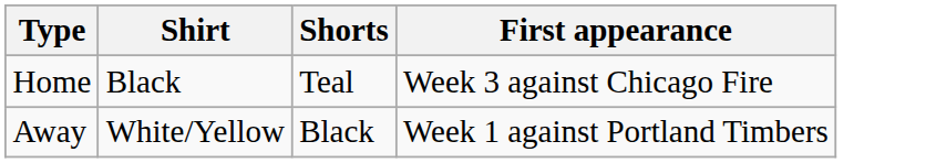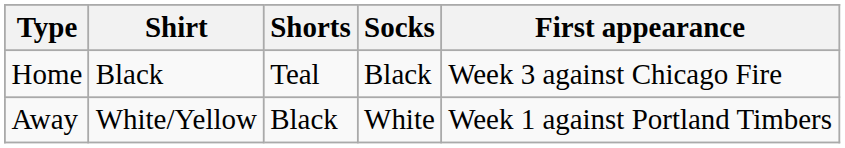 <table class="wikitable">
 <tr>
 <th>Type</th>
 <th>Shirt</th>
 <th>Shorts</th>
+<th>Socks</th>
 <th>First appearance</th>
 </tr>
 <tr>
 <td>Home</td>
 <td>Black</td>
 <td>Teal</td>
+<td>Black</td>
 <td>Week 3 against Chicago Fire</td>
 </tr>
 <tr>
 <td>Away</td>
 <td>White/Yellow</td>
 <td>Black</td>
+<td>White</td>
 <td>Week 1 against Portland Timbers</td>
 </tr>
 </table>
